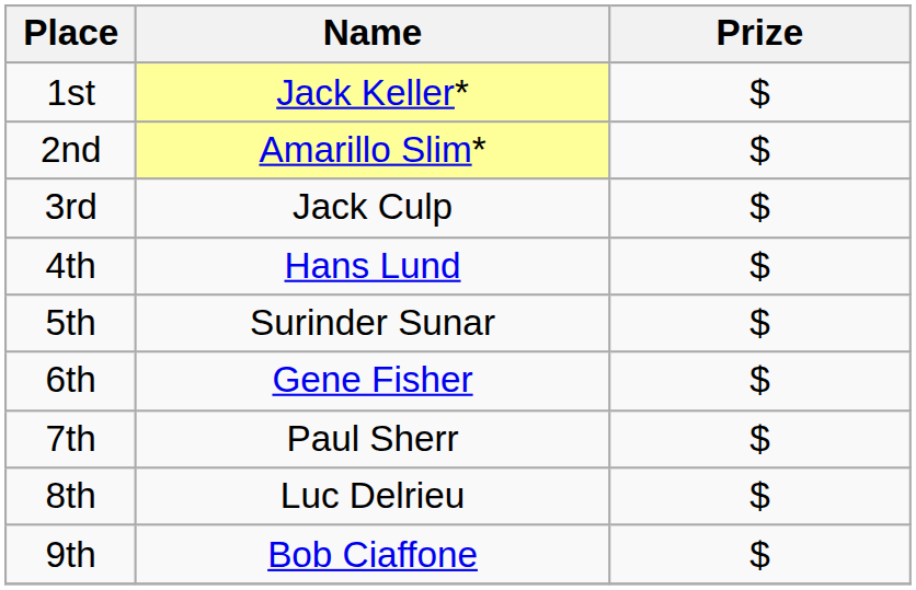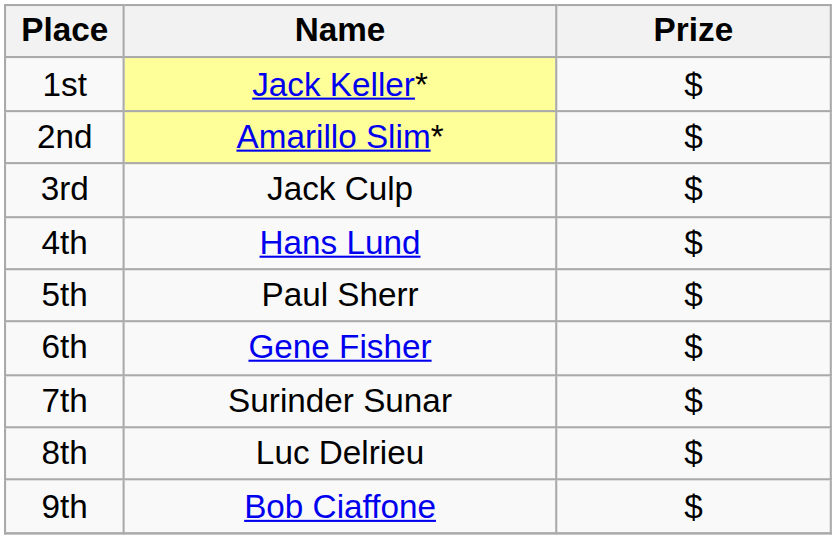 <table class="wikitable">
 <tr>
 <th width="50">Place</th>
 <th width="200">Name</th>
 <th width="125">Prize</th>
 </tr>
 <tr>
 <td align = "center">1st</td>
 <td align = "center" bgcolor="#FFFF99"><a href='#'>Jack Keller</a>*</td>
 <td align = "center">$</td>
 </tr>
 <tr>
 <td align = "center">2nd</td>
 <td align = "center" bgcolor="#FFFF99"><a href='#'>Amarillo Slim</a>*</td>
 <td align = "center">$</td>
 </tr>
 <tr>
 <td align = "center">3rd</td>
 <td align = "center">Jack Culp</td>
 <td align = "center">$</td>
 </tr>
 <tr>
 <td align = "center">4th</td>
 <td align = "center"><a href='#'>Hans Lund</a></td>
 <td align = "center">$</td>
 </tr>
 <tr>
 <td align = "center">5th</td>
-<td align = "center">Surinder Sunar</td>
+<td align = "center">Paul Sherr</td>
 <td align = "center">$</td>
 </tr>
 <tr>
 <td align = "center">6th</td>
 <td align = "center"><a href='#'>Gene Fisher</a></td>
 <td align = "center">$</td>
 </tr>
 <tr>
 <td align = "center">7th</td>
-<td align = "center">Paul Sherr</td>
+<td align = "center">Surinder Sunar</td>
 <td align = "center">$</td>
 </tr>
 <tr>
 <td align = "center">8th</td>
 <td align = "center">Luc Delrieu</td>
 <td align = "center">$</td>
 </tr>
 <tr>
 <td align = "center">9th</td>
 <td align = "center"><a href='#'>Bob Ciaffone</a></td>
 <td align = "center">$</td>
 </tr>
 <tr>
 </tr>
 </table>
